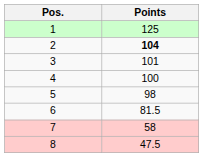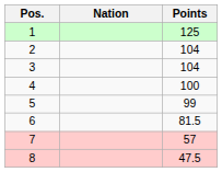 <table class="wikitable gauche" cellspacing="1" style="width:300px;">
 <tr style="background:#efefef; text-align:center;">
 <th style="width:70px;">Pos.</th>
+<th>Nation</th>
 <th style="width:70px;">Points</th>
 </tr>
 <tr style="vertical-align:top; text-align:center; background:#ccffcc;">
 <td>1</td>
+<td style="text-align:left;"></td>
 <td>125</td>
 </tr>
 <tr style="vertical-align:top; text-align:center;">
 <td>2</td>
-<td><strong>104</strong></td>
+<td style="text-align:left;"></td>
+<td>104</td>
 </tr>
 <tr style="vertical-align:top; text-align:center;">
 <td>3</td>
-<td>101</td>
+<td style="text-align:left;"></td>
+<td>104</td>
 </tr>
 <tr style="vertical-align:top; text-align:center;">
 <td>4</td>
+<td style="text-align:left;"></td>
 <td>100</td>
 </tr>
 <tr style="vertical-align:top; text-align:center;">
 <td>5</td>
-<td>98</td>
+<td style="text-align:left;"></td>
+<td>99</td>
 </tr>
 <tr style="vertical-align:top; text-align:center;">
 <td>6</td>
+<td style="text-align:left;"></td>
 <td>81.5</td>
 </tr>
 <tr style="vertical-align:top; text-align:center; background:#ffcccc;">
 <td>7</td>
-<td>58</td>
+<td style="text-align:left;"></td>
+<td>57</td>
 </tr>
 <tr style="vertical-align:top; text-align:center; background:#ffcccc;">
 <td>8</td>
+<td style="text-align:left;"></td>
 <td>47.5</td>
 </tr>
 </table>
